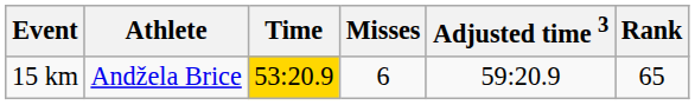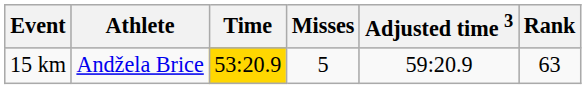 <table class="wikitable" style="font-size:90%">
 <tr>
 <th>Event</th>
 <th>Athlete</th>
 <th>Time</th>
 <th>Misses</th>
 <th>Adjusted time <sup>3</sup></th>
 <th>Rank</th>
 </tr>
 <tr>
 <td>15 km</td>
 <td><a href='#'>Andžela Brice</a></td>
 <td align="center" style="background: gold;">53:20.9</td>
-<td align="center">6</td>
+<td align="center">5</td>
 <td align="center">59:20.9</td>
-<td align="center">65</td>
+<td align="center">63</td>
 </tr>
 </table>
